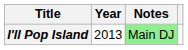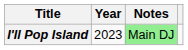 <table class="wikitable plainrowheaders">
 <tr>
 <th scope="col">Title</th>
 <th scope="col">Year</th>
 <th scope="col">Notes</th>
 <th scope="col"></th>
 </tr>
 <tr>
 <th scope="row"><em>I'll Pop Island</em></th>
-<td>2013</td>
+<td>2023</td>
 <td style="background: lightgreen;">Main DJ</td>
 <td></td>
 </tr>
 </table>
